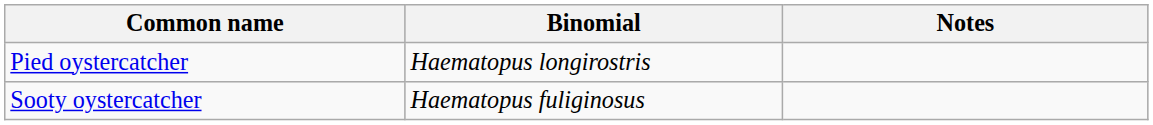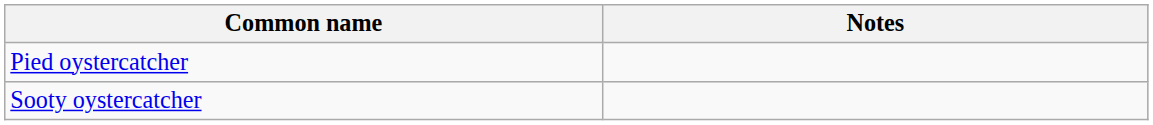 <table style="width:60%;" class="wikitable">
 <tr>
 <th width=35%>Common name</th>
-<th width=33%>Binomial</th>
 <th width=32%>Notes</th>
 </tr>
 <tr>
 <td><a href='#'>Pied oystercatcher</a></td>
-<td><em>Haematopus longirostris</em></td>
 <td></td>
 </tr>
 <tr>
 <td><a href='#'>Sooty oystercatcher</a></td>
-<td><em>Haematopus fuliginosus</em></td>
 <td></td>
 </tr>
 </table>
